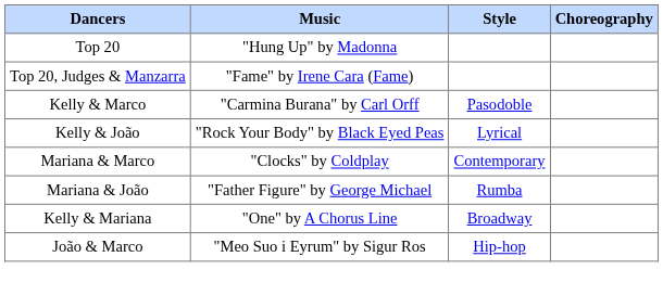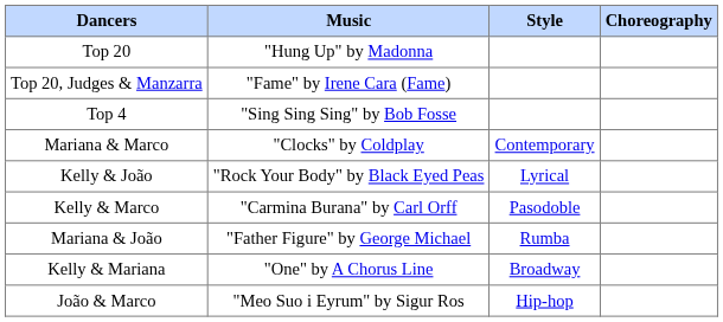 <table border="1" cellpadding="4" cellspacing="0" style="text-align:center; font-size:90%; border-collapse:collapse">
 <tr style="background:#C1D8FF;">
 <th>Dancers</th>
 <th>Music</th>
 <th>Style</th>
 <th>Choreography</th>
 </tr>
 <tr>
 <td>Top 20</td>
 <td>"Hung Up" by <a href='#'>Madonna</a></td>
 <td></td>
 <td></td>
 </tr>
 <tr>
 <td>Top 20, Judges & <a href='#'>Manzarra</a></td>
 <td>"Fame" by <a href='#'>Irene Cara</a> (<a href='#'>Fame</a>)</td>
 <td></td>
 <td></td>
 </tr>
 <tr>
-<td>Kelly & Marco</td>
-<td>"Carmina Burana" by <a href='#'>Carl Orff</a></td>
-<td><a href='#'>Pasodoble</a></td>
+<td>Top 4</td>
+<td>"Sing Sing Sing" by <a href='#'>Bob Fosse</a></td>
+<td></td>
+<td></td>
+</tr>
+<tr>
+<td>Mariana & Marco</td>
+<td>"Clocks" by <a href='#'>Coldplay</a></td>
+<td><a href='#'>Contemporary</a></td>
 <td></td>
 </tr>
 <tr>
 <td>Kelly & João</td>
 <td>"Rock Your Body" by <a href='#'>Black Eyed Peas</a></td>
 <td><a href='#'>Lyrical</a></td>
 <td></td>
 </tr>
 <tr>
-<td>Mariana & Marco</td>
-<td>"Clocks" by <a href='#'>Coldplay</a></td>
-<td><a href='#'>Contemporary</a></td>
+<td>Kelly & Marco</td>
+<td>"Carmina Burana" by <a href='#'>Carl Orff</a></td>
+<td><a href='#'>Pasodoble</a></td>
 <td></td>
 </tr>
 <tr>
 <td>Mariana & João</td>
 <td>"Father Figure" by <a href='#'>George Michael</a></td>
 <td><a href='#'>Rumba</a></td>
 <td></td>
 </tr>
 <tr>
 <td>Kelly & Mariana</td>
 <td>"One" by <a href='#'>A Chorus Line</a></td>
 <td><a href='#'>Broadway</a></td>
 <td></td>
 </tr>
 <tr>
 <td>João & Marco</td>
 <td>"Meo Suo i Eyrum" by Sigur Ros</td>
 <td><a href='#'>Hip-hop</a></td>
 <td></td>
 </tr>
 </table>
